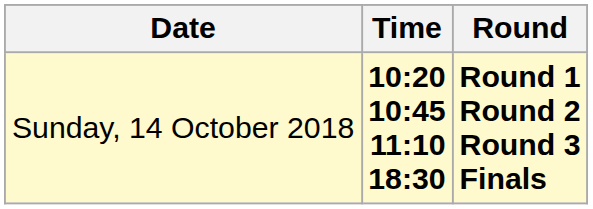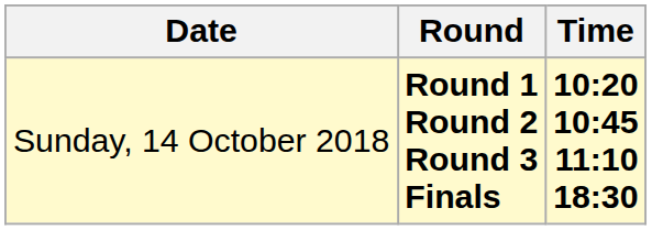 <table class="wikitable">
 <tr>
 <th>Date</th>
+<th>Round</th>
 <th>Time</th>
-<th>Round</th>
 </tr>
 <tr>
 <td style="background:lemonchiffon">Sunday, 14 October 2018</td>
+<td style="background:lemonchiffon"><strong>Round 1<br>Round 2<br>Round 3<br>Finals</strong></td>
 <td style="background:lemonchiffon" align="right"><strong>10:20<br>10:45<br>11:10<br>18:30</strong></td>
-<td style="background:lemonchiffon"><strong>Round 1<br>Round 2<br>Round 3<br>Finals</strong></td>
 </tr>
 </table>
